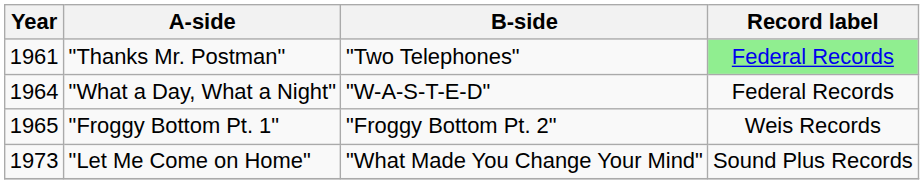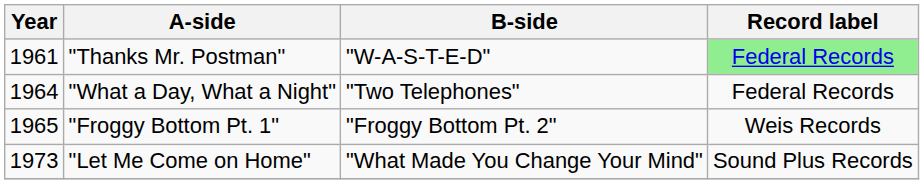 <table class="wikitable sortable">
 <tr>
 <th>Year</th>
 <th>A-side</th>
 <th>B-side</th>
 <th>Record label</th>
 </tr>
 <tr>
 <td>1961</td>
 <td>"Thanks Mr. Postman"</td>
-<td>"Two Telephones"</td>
+<td>"W-A-S-T-E-D"</td>
 <td style="background: lightgreen; text-align:center;"><a href='#'>Federal Records</a></td>
 </tr>
 <tr>
 <td>1964</td>
 <td>"What a Day, What a Night"</td>
-<td>"W-A-S-T-E-D"</td>
+<td>"Two Telephones"</td>
 <td style="text-align:center;">Federal Records</td>
 </tr>
 <tr>
 <td>1965</td>
 <td>"Froggy Bottom Pt. 1"</td>
 <td>"Froggy Bottom Pt. 2"</td>
 <td style="text-align:center;">Weis Records</td>
 </tr>
 <tr>
 <td>1973</td>
 <td>"Let Me Come on Home"</td>
 <td>"What Made You Change Your Mind"</td>
 <td style="text-align:center;">Sound Plus Records</td>
 </tr>
 <tr>
 </tr>
 </table>
